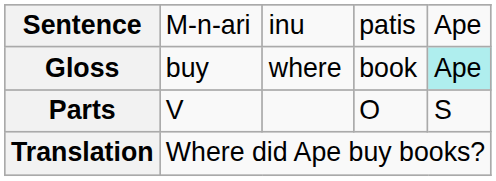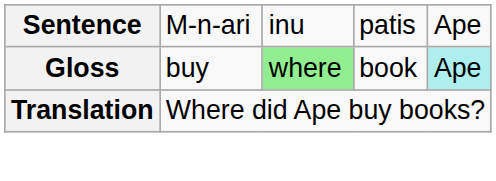 <table class="wikitable">
 <tr>
 <th>Sentence</th>
 <td>M-n-ari</td>
 <td>inu</td>
 <td>patis</td>
 <td>Ape</td>
 </tr>
 <tr>
 <th>Gloss</th>
 <td>buy</td>
-<td>where</td>
+<td style="background: lightgreen;">where</td>
 <td>book</td>
 <td style="background: paleturquoise;">Ape</td>
-</tr>
-<tr>
-<th>Parts</th>
-<td>V</td>
-<td></td>
-<td>O</td>
-<td>S</td>
 </tr>
 <tr>
 <th>Translation</th>
 <td colspan="4">Where did Ape buy books?</td>
 </tr>
 </table>
